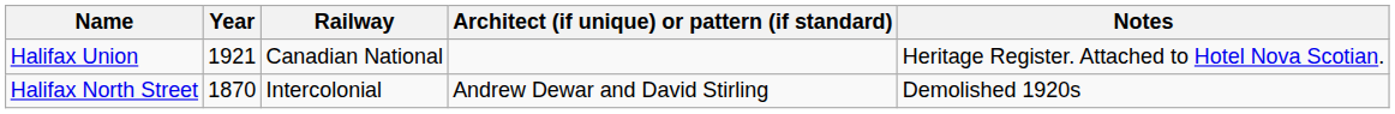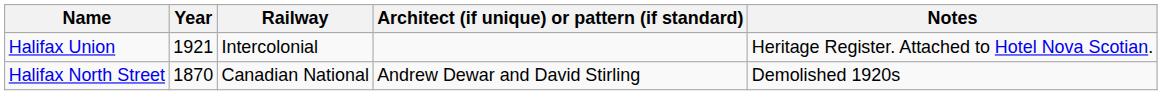 <table class="wikitable sortable">
 <tr>
 <th>Name</th>
 <th>Year</th>
 <th>Railway</th>
 <th>Architect (if unique) or pattern (if standard)</th>
 <th>Notes</th>
 </tr>
 <tr>
 <td><a href='#'>Halifax Union</a></td>
 <td>1921</td>
-<td>Canadian National</td>
+<td>Intercolonial</td>
 <td></td>
 <td>Heritage Register. Attached to <a href='#'>Hotel Nova Scotian</a>.</td>
 </tr>
 <tr>
 <td><a href='#'>Halifax North Street</a></td>
 <td>1870</td>
-<td>Intercolonial</td>
+<td>Canadian National</td>
 <td>Andrew Dewar and David Stirling</td>
 <td>Demolished 1920s</td>
 </tr>
 </table>
